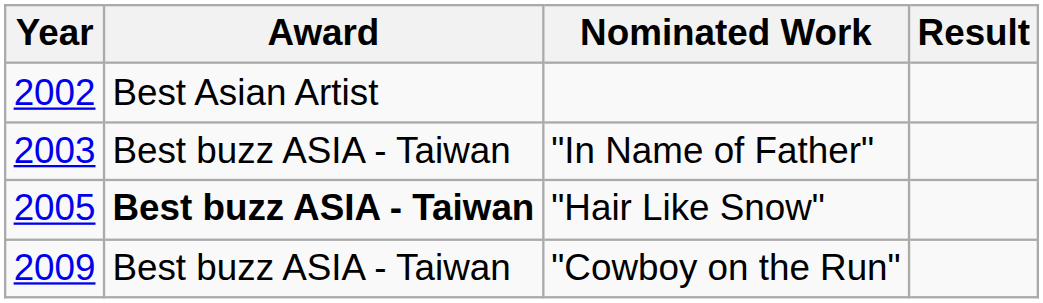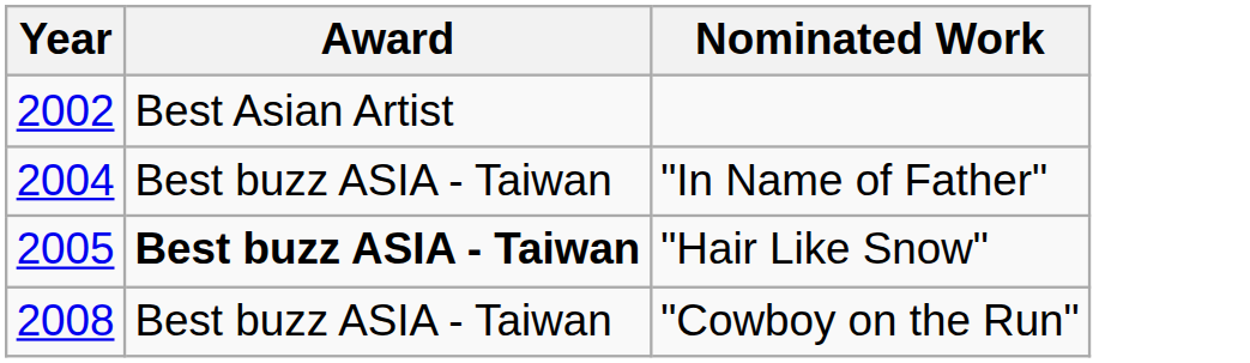 <table class="wikitable">
 <tr>
 <th>Year</th>
 <th>Award</th>
 <th>Nominated Work</th>
-<th>Result</th>
 </tr>
 <tr>
 <td><a href='#'>2002</a></td>
 <td>Best Asian Artist</td>
 <td></td>
-<td></td>
 </tr>
 <tr>
-<td><a href='#'>2003</a></td>
+<td><a href='#'>2004</a></td>
 <td>Best buzz ASIA - Taiwan</td>
 <td>"In Name of Father"</td>
-<td></td>
 </tr>
 <tr>
 <td><a href='#'>2005</a></td>
 <td><strong>Best buzz ASIA - Taiwan</strong></td>
 <td>"Hair Like Snow"</td>
-<td></td>
 </tr>
 <tr>
-<td><a href='#'>2009</a></td>
+<td><a href='#'>2008</a></td>
 <td>Best buzz ASIA - Taiwan</td>
 <td>"Cowboy on the Run"</td>
-<td></td>
 </tr>
 </table>
